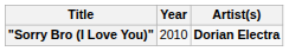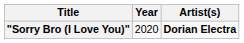 <table class="wikitable plainrowheaders" style="text-align:center;">
 <tr>
 <th scope="col">Title</th>
 <th scope="col">Year</th>
 <th scope="col">Artist(s)</th>
 </tr>
 <tr>
 <th scope="row">"Sorry Bro (I Love You)" </th>
-<td>2010</td>
+<td>2020</td>
 <td><strong>Dorian Electra</strong></td>
 </tr>
 </table>
